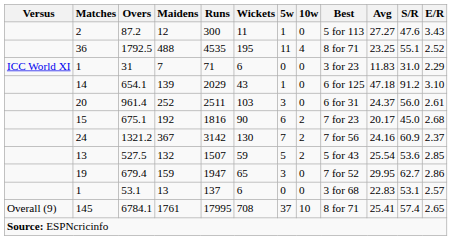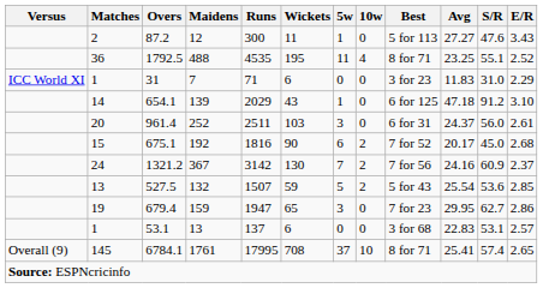 <table class="wikitable sortable">
 <tr>
 <th>Versus</th>
 <th>Matches</th>
 <th>Overs</th>
 <th>Maidens</th>
 <th>Runs</th>
 <th>Wickets</th>
 <th>5w</th>
 <th>10w</th>
 <th>Best</th>
 <th>Avg</th>
 <th>S/R</th>
 <th>E/R</th>
 </tr>
 <tr>
 <td></td>
 <td>2</td>
 <td>87.2</td>
 <td>12</td>
 <td>300</td>
 <td>11</td>
 <td>1</td>
 <td>0</td>
 <td>5 for 113</td>
 <td>27.27</td>
 <td>47.6</td>
 <td>3.43</td>
 </tr>
 <tr>
 <td></td>
 <td>36</td>
 <td>1792.5</td>
 <td>488</td>
 <td>4535</td>
 <td>195</td>
 <td>11</td>
 <td>4</td>
 <td>8 for 71</td>
 <td>23.25</td>
 <td>55.1</td>
 <td>2.52</td>
 </tr>
 <tr>
 <td> <a href='#'>ICC World XI</a></td>
 <td>1</td>
 <td>31</td>
 <td>7</td>
 <td>71</td>
 <td>6</td>
 <td>0</td>
 <td>0</td>
 <td>3 for 23</td>
 <td>11.83</td>
 <td>31.0</td>
 <td>2.29</td>
 </tr>
 <tr>
 <td></td>
 <td>14</td>
 <td>654.1</td>
 <td>139</td>
 <td>2029</td>
 <td>43</td>
 <td>1</td>
 <td>0</td>
 <td>6 for 125</td>
 <td>47.18</td>
 <td>91.2</td>
 <td>3.10</td>
 </tr>
 <tr>
 <td></td>
 <td>20</td>
 <td>961.4</td>
 <td>252</td>
 <td>2511</td>
 <td>103</td>
 <td>3</td>
 <td>0</td>
 <td>6 for 31</td>
 <td>24.37</td>
 <td>56.0</td>
 <td>2.61</td>
 </tr>
 <tr>
 <td></td>
 <td>15</td>
 <td>675.1</td>
 <td>192</td>
 <td>1816</td>
 <td>90</td>
 <td>6</td>
 <td>2</td>
-<td>7 for 23</td>
+<td>7 for 52</td>
 <td>20.17</td>
 <td>45.0</td>
 <td>2.68</td>
 </tr>
 <tr>
 <td></td>
 <td>24</td>
 <td>1321.2</td>
 <td>367</td>
 <td>3142</td>
 <td>130</td>
 <td>7</td>
 <td>2</td>
 <td>7 for 56</td>
 <td>24.16</td>
 <td>60.9</td>
 <td>2.37</td>
 </tr>
 <tr>
 <td></td>
 <td>13</td>
 <td>527.5</td>
 <td>132</td>
 <td>1507</td>
 <td>59</td>
 <td>5</td>
 <td>2</td>
 <td>5 for 43</td>
 <td>25.54</td>
 <td>53.6</td>
 <td>2.85</td>
 </tr>
 <tr>
 <td></td>
 <td>19</td>
 <td>679.4</td>
 <td>159</td>
 <td>1947</td>
 <td>65</td>
 <td>3</td>
 <td>0</td>
-<td>7 for 52</td>
+<td>7 for 23</td>
 <td>29.95</td>
 <td>62.7</td>
 <td>2.86</td>
 </tr>
 <tr>
 <td></td>
 <td>1</td>
 <td>53.1</td>
 <td>13</td>
 <td>137</td>
 <td>6</td>
 <td>0</td>
 <td>0</td>
 <td>3 for 68</td>
 <td>22.83</td>
 <td>53.1</td>
 <td>2.57</td>
 </tr>
 <tr>
 <td>Overall (9)</td>
 <td>145</td>
 <td>6784.1</td>
 <td>1761</td>
 <td>17995</td>
 <td>708</td>
 <td>37</td>
 <td>10</td>
 <td>8 for 71</td>
 <td>25.41</td>
 <td>57.4</td>
 <td>2.65</td>
 </tr>
 <tr>
 <td colspan=12><strong>Source:</strong> ESPNcricinfo</td>
 </tr>
 </table>
